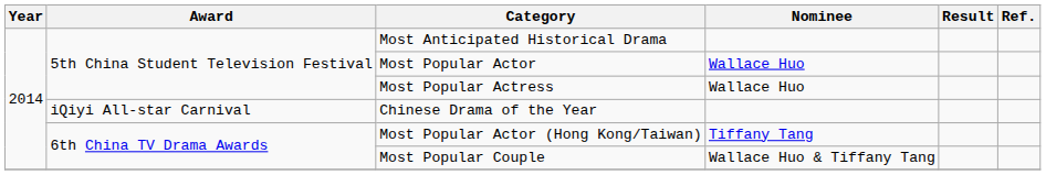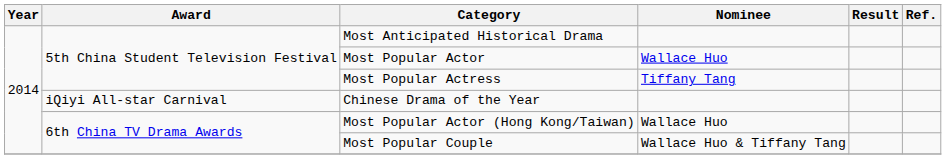 <table class="wikitable">
 <tr>
 <th>Year</th>
 <th>Award</th>
 <th>Category</th>
 <th>Nominee</th>
 <th>Result</th>
 <th>Ref.</th>
 </tr>
 <tr !>
 <td rowspan=6>2014</td>
 <td rowspan=3>5th China Student Television Festival</td>
 <td>Most Anticipated Historical Drama</td>
 <td></td>
 <td></td>
 <td></td>
 </tr>
 <tr>
 <td>Most Popular Actor</td>
 <td><a href='#'>Wallace Huo</a></td>
 <td></td>
 <td></td>
 </tr>
 <tr>
 <td>Most Popular Actress</td>
-<td>Wallace Huo</td>
+<td rowspan=1><a href='#'>Tiffany Tang</a></td>
 <td></td>
 <td></td>
 </tr>
 <tr>
 <td>iQiyi All-star Carnival</td>
 <td>Chinese Drama of the Year</td>
 <td></td>
 <td></td>
 <td></td>
 </tr>
 <tr>
 <td rowspan=2>6th <a href='#'>China TV Drama Awards</a></td>
 <td>Most Popular Actor (Hong Kong/Taiwan)</td>
-<td rowspan=1><a href='#'>Tiffany Tang</a></td>
+<td>Wallace Huo</td>
 <td></td>
 <td></td>
 </tr>
 <tr>
 <td>Most Popular Couple</td>
 <td>Wallace Huo & Tiffany Tang</td>
 <td></td>
 <td></td>
 </tr>
 <tr>
 </tr>
 </table>
